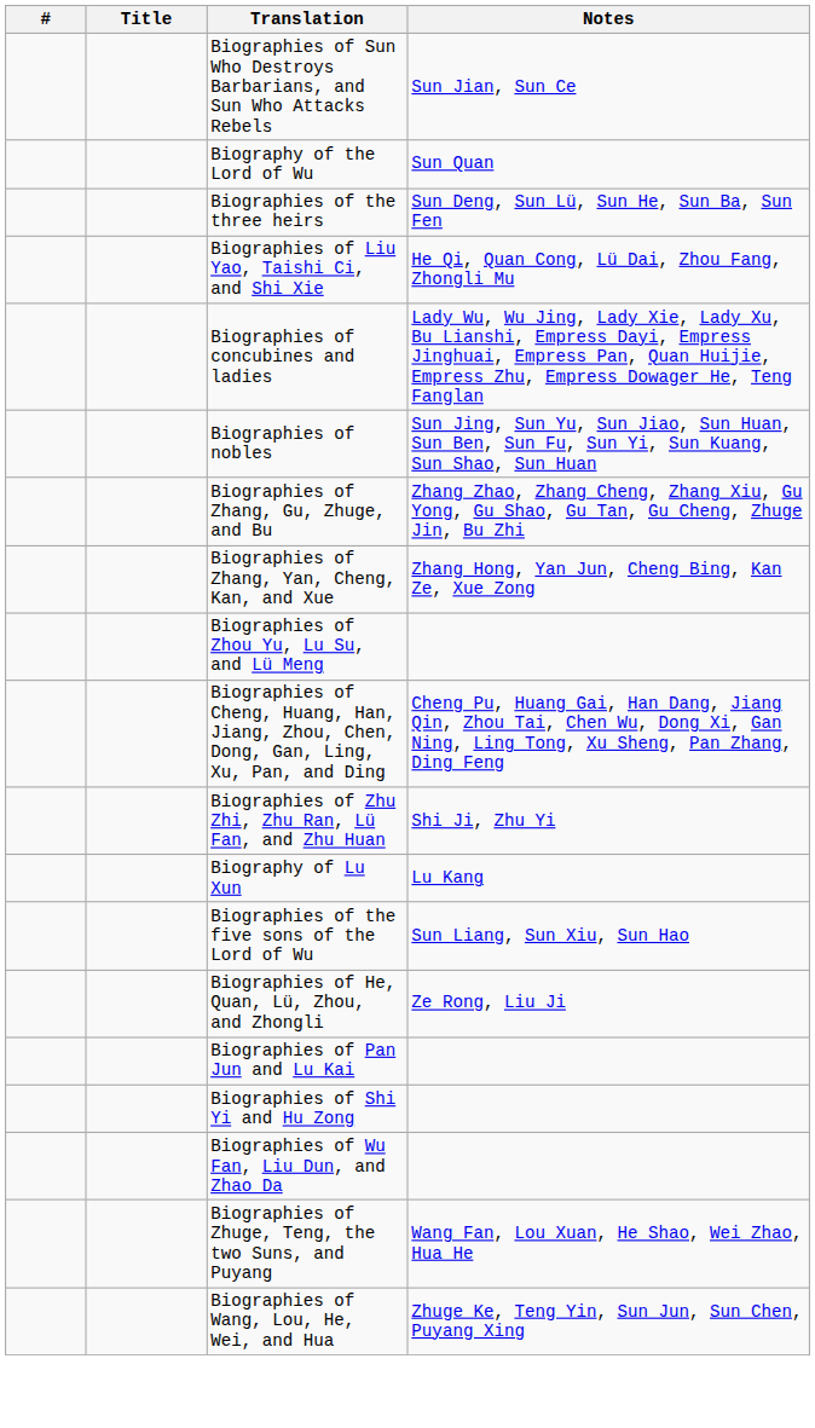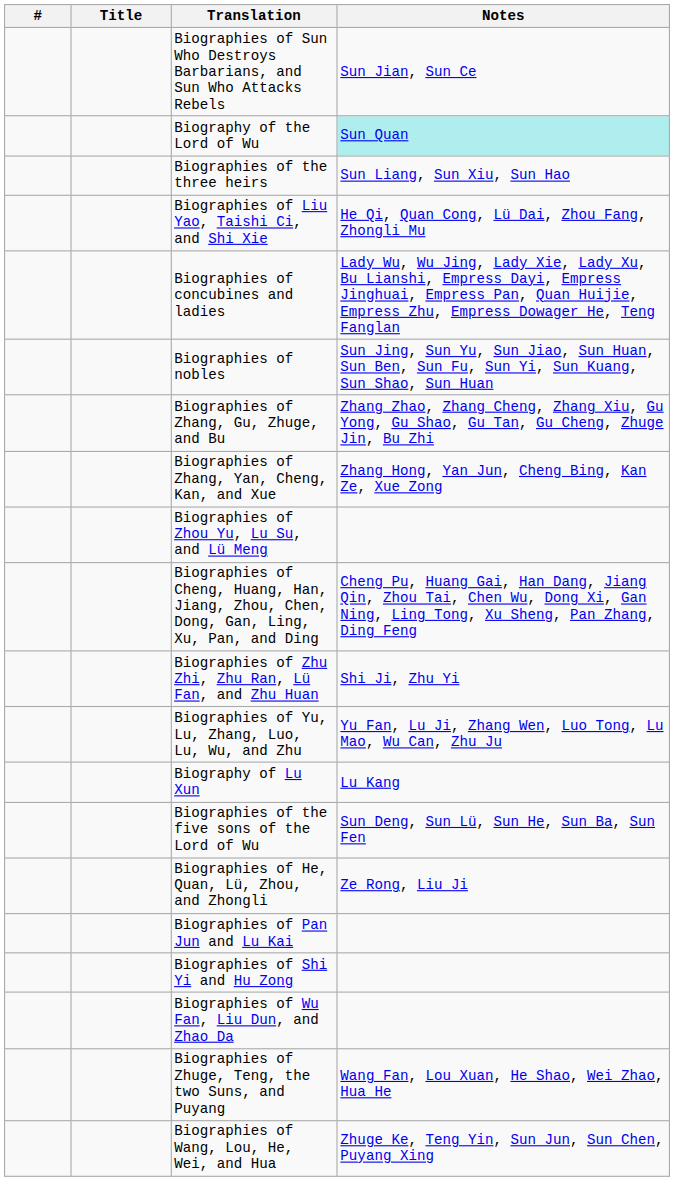 <table class="wikitable">
 <tr>
 <th width="10%">#</th>
 <th width="15%">Title</th>
 <th width="25%">Translation</th>
 <th width="50%">Notes</th>
 </tr>
 <tr>
 <td></td>
 <td></td>
 <td>Biographies of Sun Who Destroys Barbarians, and Sun Who Attacks Rebels</td>
 <td><a href='#'>Sun Jian</a>, <a href='#'>Sun Ce</a></td>
 </tr>
 <tr>
 <td></td>
 <td></td>
 <td>Biography of the Lord of Wu</td>
-<td><a href='#'>Sun Quan</a></td>
+<td style="background: paleturquoise;"><a href='#'>Sun Quan</a></td>
 </tr>
 <tr>
 <td></td>
 <td></td>
 <td>Biographies of the three heirs</td>
-<td><a href='#'>Sun Deng</a>, <a href='#'>Sun Lü</a>, <a href='#'>Sun He</a>, <a href='#'>Sun Ba</a>, <a href='#'>Sun Fen</a></td>
+<td><a href='#'>Sun Liang</a>, <a href='#'>Sun Xiu</a>, <a href='#'>Sun Hao</a></td>
 </tr>
 <tr>
 <td></td>
 <td></td>
 <td>Biographies of <a href='#'>Liu Yao</a>, <a href='#'>Taishi Ci</a>, and <a href='#'>Shi Xie</a></td>
 <td><a href='#'>He Qi</a>, <a href='#'>Quan Cong</a>, <a href='#'>Lü Dai</a>, <a href='#'>Zhou Fang</a>, <a href='#'>Zhongli Mu</a></td>
 </tr>
 <tr>
 <td></td>
 <td></td>
 <td>Biographies of concubines and ladies</td>
 <td><a href='#'>Lady Wu</a>, <a href='#'>Wu Jing</a>, <a href='#'>Lady Xie</a>, <a href='#'>Lady Xu</a>, <a href='#'>Bu Lianshi</a>, <a href='#'>Empress Dayi</a>, <a href='#'>Empress Jinghuai</a>, <a href='#'>Empress Pan</a>, <a href='#'>Quan Huijie</a>, <a href='#'>Empress Zhu</a>, <a href='#'>Empress Dowager He</a>, <a href='#'>Teng Fanglan</a></td>
 </tr>
 <tr>
 <td></td>
 <td></td>
 <td>Biographies of nobles</td>
 <td><a href='#'>Sun Jing</a>, <a href='#'>Sun Yu</a>, <a href='#'>Sun Jiao</a>, <a href='#'>Sun Huan</a>, <a href='#'>Sun Ben</a>, <a href='#'>Sun Fu</a>, <a href='#'>Sun Yi</a>, <a href='#'>Sun Kuang</a>, <a href='#'>Sun Shao</a>, <a href='#'>Sun Huan</a></td>
 </tr>
 <tr>
 <td></td>
 <td></td>
 <td>Biographies of Zhang, Gu, Zhuge, and Bu</td>
 <td><a href='#'>Zhang Zhao</a>, <a href='#'>Zhang Cheng</a>, <a href='#'>Zhang Xiu</a>, <a href='#'>Gu Yong</a>, <a href='#'>Gu Shao</a>, <a href='#'>Gu Tan</a>, <a href='#'>Gu Cheng</a>, <a href='#'>Zhuge Jin</a>, <a href='#'>Bu Zhi</a></td>
 </tr>
 <tr>
 <td></td>
 <td></td>
 <td>Biographies of Zhang, Yan, Cheng, Kan, and Xue</td>
 <td><a href='#'>Zhang Hong</a>, <a href='#'>Yan Jun</a>, <a href='#'>Cheng Bing</a>, <a href='#'>Kan Ze</a>, <a href='#'>Xue Zong</a></td>
 </tr>
 <tr>
 <td></td>
 <td></td>
 <td>Biographies of <a href='#'>Zhou Yu</a>, <a href='#'>Lu Su</a>, and <a href='#'>Lü Meng</a></td>
 <td></td>
 </tr>
 <tr>
 <td></td>
 <td></td>
 <td>Biographies of Cheng, Huang, Han, Jiang, Zhou, Chen, Dong, Gan, Ling, Xu, Pan, and Ding</td>
 <td><a href='#'>Cheng Pu</a>, <a href='#'>Huang Gai</a>, <a href='#'>Han Dang</a>, <a href='#'>Jiang Qin</a>, <a href='#'>Zhou Tai</a>, <a href='#'>Chen Wu</a>, <a href='#'>Dong Xi</a>, <a href='#'>Gan Ning</a>, <a href='#'>Ling Tong</a>, <a href='#'>Xu Sheng</a>, <a href='#'>Pan Zhang</a>, <a href='#'>Ding Feng</a></td>
 </tr>
 <tr>
 <td></td>
 <td></td>
 <td>Biographies of <a href='#'>Zhu Zhi</a>, <a href='#'>Zhu Ran</a>, <a href='#'>Lü Fan</a>, and <a href='#'>Zhu Huan</a></td>
 <td><a href='#'>Shi Ji</a>, <a href='#'>Zhu Yi</a></td>
 </tr>
 <tr>
 <td></td>
 <td></td>
+<td>Biographies of Yu, Lu, Zhang, Luo, Lu, Wu, and Zhu</td>
+<td><a href='#'>Yu Fan</a>, <a href='#'>Lu Ji</a>, <a href='#'>Zhang Wen</a>, <a href='#'>Luo Tong</a>, <a href='#'>Lu Mao</a>, <a href='#'>Wu Can</a>, <a href='#'>Zhu Ju</a></td>
+</tr>
+<tr>
+<td></td>
+<td></td>
 <td>Biography of <a href='#'>Lu Xun</a></td>
 <td><a href='#'>Lu Kang</a></td>
 </tr>
 <tr>
 <td></td>
 <td></td>
 <td>Biographies of the five sons of the Lord of Wu</td>
-<td><a href='#'>Sun Liang</a>, <a href='#'>Sun Xiu</a>, <a href='#'>Sun Hao</a></td>
+<td><a href='#'>Sun Deng</a>, <a href='#'>Sun Lü</a>, <a href='#'>Sun He</a>, <a href='#'>Sun Ba</a>, <a href='#'>Sun Fen</a></td>
 </tr>
 <tr>
 <td></td>
 <td></td>
 <td>Biographies of He, Quan, Lü, Zhou, and Zhongli</td>
 <td><a href='#'>Ze Rong</a>, <a href='#'>Liu Ji</a></td>
 </tr>
 <tr>
 <td></td>
 <td></td>
 <td>Biographies of <a href='#'>Pan Jun</a> and <a href='#'>Lu Kai</a></td>
 <td></td>
 </tr>
 <tr>
 <td></td>
 <td></td>
 <td>Biographies of <a href='#'>Shi Yi</a> and <a href='#'>Hu Zong</a></td>
 <td></td>
 </tr>
 <tr>
 <td></td>
 <td></td>
 <td>Biographies of <a href='#'>Wu Fan</a>, <a href='#'>Liu Dun</a>, and <a href='#'>Zhao Da</a></td>
 <td></td>
 </tr>
 <tr>
 <td></td>
 <td></td>
 <td>Biographies of Zhuge, Teng, the two Suns, and Puyang</td>
 <td><a href='#'>Wang Fan</a>, <a href='#'>Lou Xuan</a>, <a href='#'>He Shao</a>, <a href='#'>Wei Zhao</a>, <a href='#'>Hua He</a></td>
 </tr>
 <tr>
 <td></td>
 <td></td>
 <td>Biographies of Wang, Lou, He, Wei, and Hua</td>
 <td><a href='#'>Zhuge Ke</a>, <a href='#'>Teng Yin</a>, <a href='#'>Sun Jun</a>, <a href='#'>Sun Chen</a>, <a href='#'>Puyang Xing</a></td>
 </tr>
 </table>
